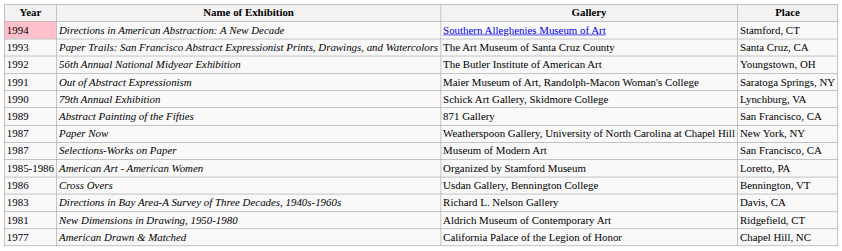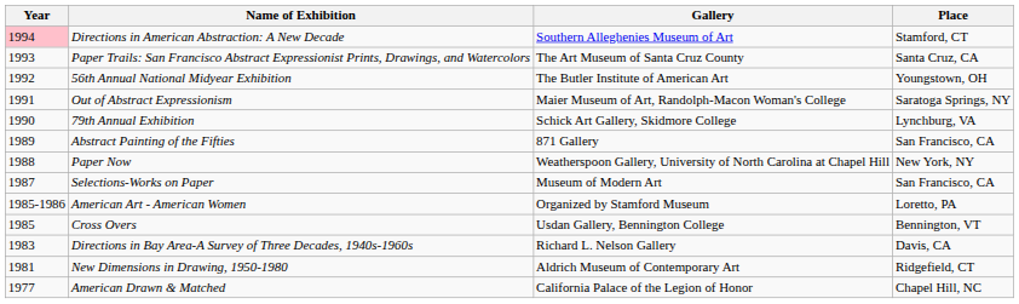 <table class="wikitable">
 <tr>
 <th>Year</th>
 <th>Name of Exhibition</th>
 <th>Gallery</th>
 <th>Place</th>
 </tr>
 <tr>
 <td style="background: pink;">1994</td>
 <td><em>Directions in American Abstraction: A New Decade</em></td>
 <td><a href='#'>Southern Alleghenies Museum of Art</a></td>
 <td>Stamford, CT</td>
 </tr>
 <tr>
 <td>1993</td>
 <td><em>Paper Trails: San Francisco Abstract Expressionist Prints, Drawings, and Watercolors</em></td>
 <td>The Art Museum of Santa Cruz County</td>
 <td>Santa Cruz, CA</td>
 </tr>
 <tr>
 <td>1992</td>
 <td><em>56th Annual National Midyear Exhibition</em></td>
 <td>The Butler Institute of American Art</td>
 <td>Youngstown, OH</td>
 </tr>
 <tr>
 <td>1991</td>
 <td><em>Out of Abstract Expressionism</em></td>
 <td>Maier Museum of Art, Randolph-Macon Woman's College</td>
 <td>Saratoga Springs, NY</td>
 </tr>
 <tr>
 <td>1990</td>
 <td><em>79th Annual Exhibition</em></td>
 <td>Schick Art Gallery, Skidmore College</td>
 <td>Lynchburg, VA</td>
 </tr>
 <tr>
 <td>1989</td>
 <td><em>Abstract Painting of the Fifties</em></td>
 <td>871 Gallery</td>
 <td>San Francisco, CA</td>
 </tr>
 <tr>
-<td>1987</td>
+<td>1988</td>
 <td><em>Paper Now</em></td>
 <td>Weatherspoon Gallery, University of North Carolina at Chapel Hill</td>
 <td>New York, NY</td>
 </tr>
 <tr>
 <td>1987</td>
 <td><em>Selections-Works on Paper</em></td>
 <td>Museum of Modern Art</td>
 <td>San Francisco, CA</td>
 </tr>
 <tr>
 <td>1985-1986</td>
 <td><em>American Art - American Women</em></td>
 <td>Organized by Stamford Museum</td>
 <td>Loretto, PA</td>
 </tr>
 <tr>
-<td>1986</td>
+<td>1985</td>
 <td><em>Cross Overs</em></td>
 <td>Usdan Gallery, Bennington College</td>
 <td>Bennington, VT</td>
 </tr>
 <tr>
 <td>1983</td>
 <td><em>Directions in Bay Area-A Survey of Three Decades, 1940s-1960s</em></td>
 <td>Richard L. Nelson Gallery</td>
 <td>Davis, CA</td>
 </tr>
 <tr>
 <td>1981</td>
 <td><em>New Dimensions in Drawing, 1950-1980</em></td>
 <td>Aldrich Museum of Contemporary Art</td>
 <td>Ridgefield, CT</td>
 </tr>
 <tr>
 <td>1977</td>
 <td><em>American Drawn & Matched</em></td>
 <td>California Palace of the Legion of Honor</td>
 <td>Chapel Hill, NC</td>
 </tr>
 </table>
